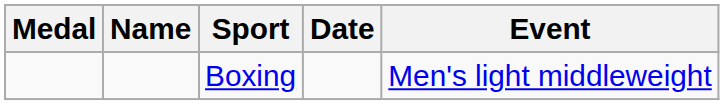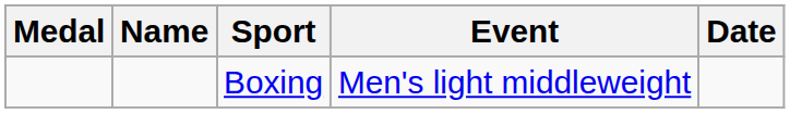 <table class="wikitable sortable" style="font-size: 95%;">
 <tr>
 <th>Medal</th>
 <th>Name</th>
 <th>Sport</th>
+<th>Event</th>
 <th>Date</th>
-<th>Event</th>
 </tr>
 <tr>
 <td></td>
 <td></td>
 <td><a href='#'>Boxing</a></td>
+<td><a href='#'>Men's light middleweight</a></td>
 <td></td>
-<td><a href='#'>Men's light middleweight</a></td>
 </tr>
 </table>
